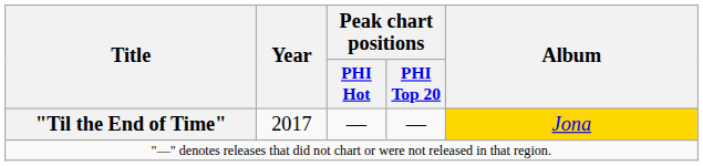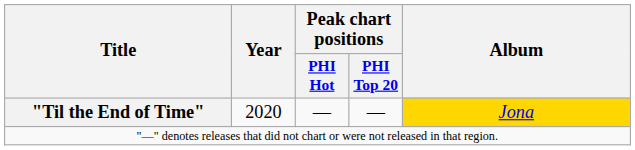 <table class="wikitable plainrowheaders" style="text-align:center;">
 <tr>
 <th scope="col" rowspan="2" style="width:12em;">Title</th>
 <th scope="col" rowspan="2" style="width:3em;">Year</th>
 <th scope="col" colspan="2">Peak chart positions</th>
 <th scope="col" rowspan="2" style="width:12em;">Album</th>
 </tr>
 <tr>
 <th scope="col" style="width:3em;font-size:85%;"><a href='#'>PHI<br>Hot</a></th>
 <th scope="col" style="width:3em;font-size:85%;"><a href='#'>PHI<br>Top 20</a></th>
 </tr>
 <tr>
 <th scope="row">"Til the End of Time"<br></th>
-<td>2017</td>
+<td>2020</td>
 <td>—</td>
 <td>—</td>
 <td style="background: gold;"><em><a href='#'>Jona</a></em></td>
 </tr>
 <tr>
 <td colspan="5" style="font-size:8pt">"—" denotes releases that did not chart or were not released in that region.</td>
 </tr>
 </table>
